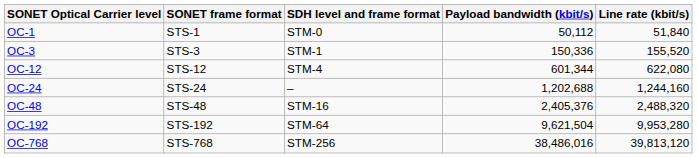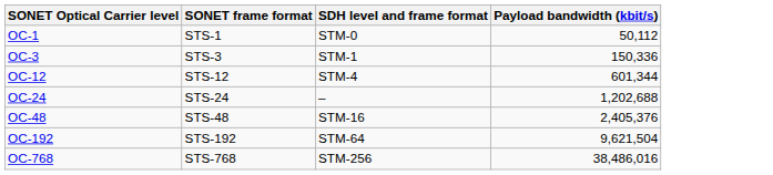 <table class="wikitable" style="font-size:95%;">
 <tr>
 <th>SONET Optical Carrier level</th>
 <th>SONET frame format</th>
 <th>SDH level and frame format</th>
 <th>Payload bandwidth (<a href='#'>kbit/s</a>)</th>
-<th>Line rate (kbit/s)</th>
 </tr>
 <tr>
 <td><a href='#'>OC-1</a></td>
 <td>STS-1</td>
 <td>STM-0</td>
 <td align=right>50,112</td>
-<td align=right>51,840</td>
 </tr>
 <tr>
 <td><a href='#'>OC-3</a></td>
 <td>STS-3</td>
 <td>STM-1</td>
 <td align=right>150,336</td>
-<td align=right>155,520</td>
 </tr>
 <tr>
 <td><a href='#'>OC-12</a></td>
 <td>STS-12</td>
 <td>STM-4</td>
 <td align=right>601,344</td>
-<td align=right>622,080</td>
 </tr>
 <tr>
 <td><a href='#'>OC-24</a></td>
 <td>STS-24</td>
 <td>–  </td>
 <td align=right>1,202,688</td>
-<td align=right>1,244,160</td>
 </tr>
 <tr>
 <td><a href='#'>OC-48</a></td>
 <td>STS-48</td>
 <td>STM-16</td>
 <td align=right>2,405,376</td>
-<td align=right>2,488,320</td>
 </tr>
 <tr>
 <td><a href='#'>OC-192</a></td>
 <td>STS-192</td>
 <td>STM-64</td>
 <td align=right>9,621,504</td>
-<td align=right>9,953,280</td>
 </tr>
 <tr>
 <td><a href='#'>OC-768</a></td>
 <td>STS-768</td>
 <td>STM-256</td>
 <td align=right>38,486,016</td>
-<td align=right>39,813,120</td>
 </tr>
 </table>
